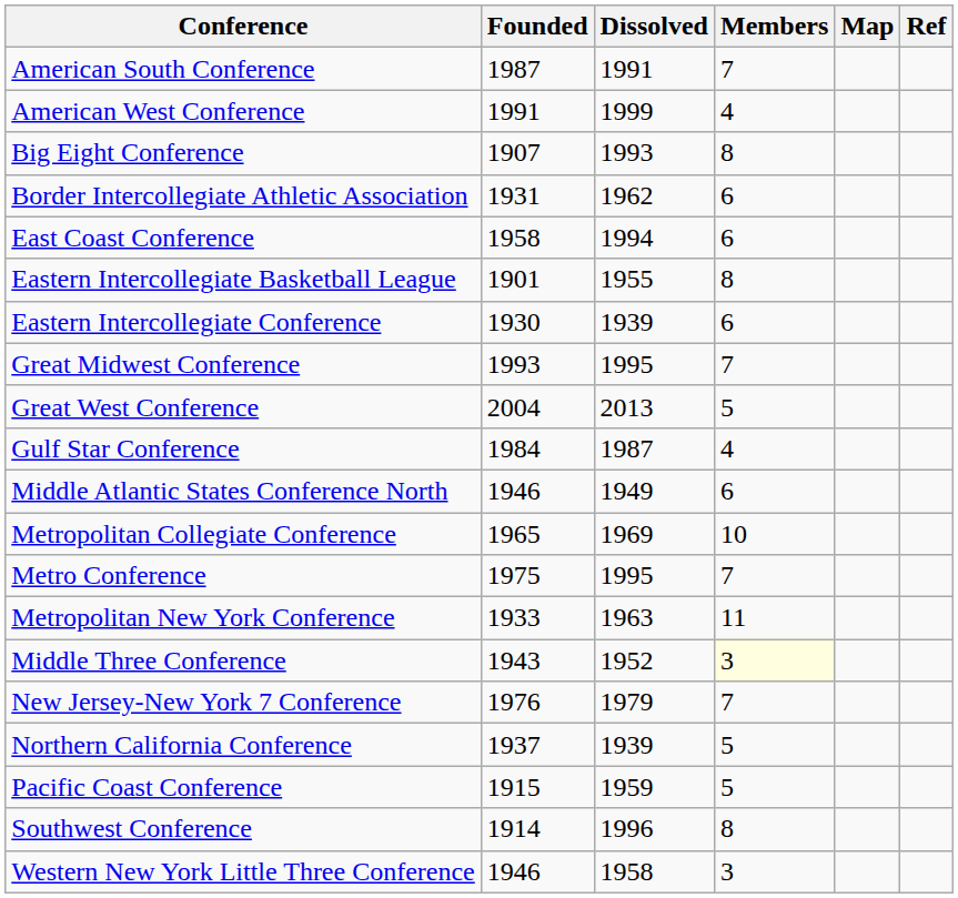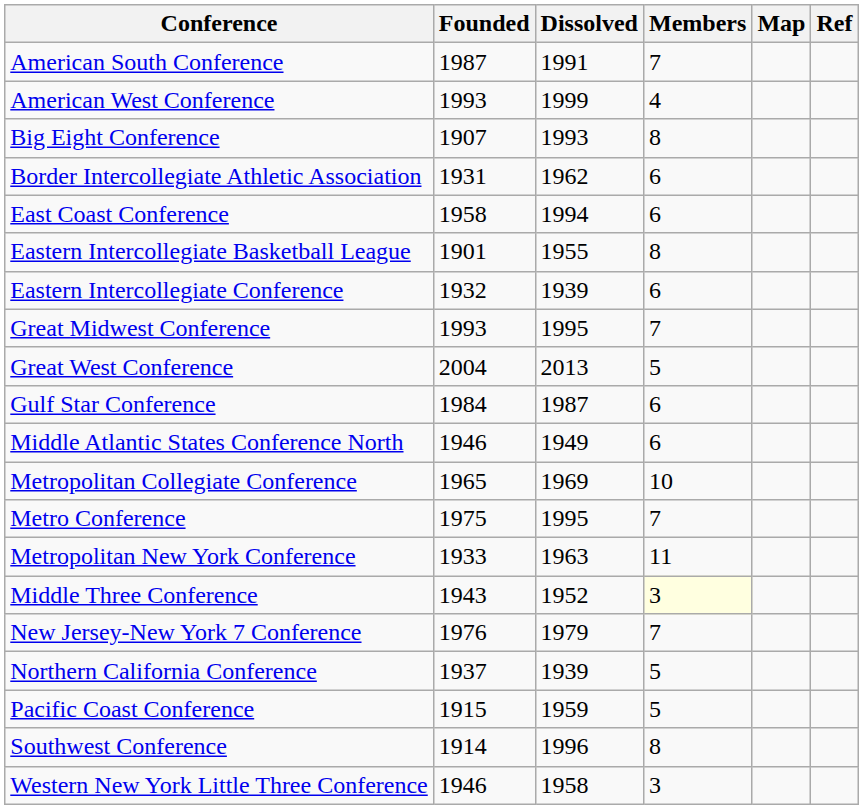 <table class="wikitable sortable">
 <tr>
 <th>Conference</th>
 <th>Founded</th>
 <th>Dissolved</th>
 <th>Members</th>
 <th>Map</th>
 <th>Ref</th>
 </tr>
 <tr>
 <td><a href='#'>American South Conference</a></td>
 <td>1987</td>
 <td>1991</td>
 <td>7</td>
 <td></td>
 <td></td>
 </tr>
 <tr>
 <td><a href='#'>American West Conference</a></td>
-<td>1991</td>
+<td>1993</td>
 <td>1999</td>
 <td>4</td>
 <td></td>
 <td></td>
 </tr>
 <tr>
 <td><a href='#'>Big Eight Conference</a></td>
 <td>1907</td>
 <td>1993</td>
 <td>8</td>
 <td></td>
 <td></td>
 </tr>
 <tr>
 <td><a href='#'>Border Intercollegiate Athletic Association</a></td>
 <td>1931</td>
 <td>1962</td>
 <td>6</td>
 <td></td>
 <td></td>
 </tr>
 <tr>
 <td><a href='#'>East Coast Conference</a></td>
 <td>1958</td>
 <td>1994</td>
 <td>6</td>
 <td></td>
 <td></td>
 </tr>
 <tr>
 <td><a href='#'>Eastern Intercollegiate Basketball League</a></td>
 <td>1901</td>
 <td>1955</td>
 <td>8</td>
 <td></td>
 <td></td>
 </tr>
 <tr>
 <td><a href='#'>Eastern Intercollegiate Conference</a></td>
-<td>1930</td>
+<td>1932</td>
 <td>1939</td>
 <td>6</td>
 <td></td>
 <td></td>
 </tr>
 <tr>
 <td><a href='#'>Great Midwest Conference</a></td>
 <td>1993</td>
 <td>1995</td>
 <td>7</td>
 <td></td>
 <td></td>
 </tr>
 <tr>
 <td><a href='#'>Great West Conference</a></td>
 <td>2004</td>
 <td>2013</td>
 <td>5</td>
 <td></td>
 <td></td>
 </tr>
 <tr>
 <td><a href='#'>Gulf Star Conference</a></td>
 <td>1984</td>
 <td>1987</td>
-<td>4</td>
+<td>6</td>
 <td></td>
 <td></td>
 </tr>
 <tr>
 <td><a href='#'>Middle Atlantic States Conference North</a></td>
 <td>1946</td>
 <td>1949</td>
 <td>6</td>
 <td></td>
 <td></td>
 </tr>
 <tr>
 <td><a href='#'>Metropolitan Collegiate Conference</a></td>
 <td>1965</td>
 <td>1969</td>
 <td>10</td>
 <td></td>
 <td></td>
 </tr>
 <tr>
 <td><a href='#'>Metro Conference</a></td>
 <td>1975</td>
 <td>1995</td>
 <td>7</td>
 <td></td>
 <td></td>
 </tr>
 <tr>
 <td><a href='#'>Metropolitan New York Conference</a></td>
 <td>1933</td>
 <td>1963</td>
 <td>11</td>
 <td></td>
 <td></td>
 </tr>
 <tr>
 <td><a href='#'>Middle Three Conference</a></td>
 <td>1943</td>
 <td>1952</td>
 <td style="background: lightyellow;">3</td>
 <td></td>
 <td></td>
 </tr>
 <tr>
 <td><a href='#'>New Jersey-New York 7 Conference</a></td>
 <td>1976</td>
 <td>1979</td>
 <td>7</td>
 <td></td>
 <td></td>
 </tr>
 <tr>
 <td><a href='#'>Northern California Conference</a></td>
 <td>1937</td>
 <td>1939</td>
 <td>5</td>
 <td></td>
 <td></td>
 </tr>
 <tr>
 <td><a href='#'>Pacific Coast Conference</a></td>
 <td>1915</td>
 <td>1959</td>
 <td>5</td>
 <td></td>
 <td></td>
 </tr>
 <tr>
 <td><a href='#'>Southwest Conference</a></td>
 <td>1914</td>
 <td>1996</td>
 <td>8</td>
 <td></td>
 <td></td>
 </tr>
 <tr>
 <td><a href='#'>Western New York Little Three Conference</a></td>
 <td>1946</td>
 <td>1958</td>
 <td>3</td>
 <td></td>
 <td></td>
 </tr>
 </table>
